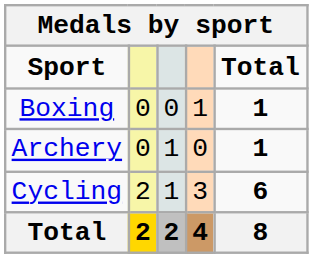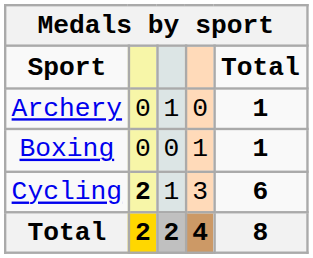 <table class="wikitable" style="font-size:85%; text-align:center;">
 <tr style="background:#efefef;">
 <th colspan=5><strong>Medals by sport</strong></th>
 </tr>
 <tr>
 <td><strong>Sport</strong></td>
 <td style="background:#f7f6a8;"></td>
 <td style="background:#dce5e5;"></td>
 <td style="background:#ffdab9;"></td>
 <td><strong>Total</strong></td>
 </tr>
 <tr>
+<td><a href='#'>Archery</a></td>
+<td style="background:#F7F6A8;">0</td>
+<td style="background:#DCE5E5;">1</td>
+<td style="background:#FFDAB9;">0</td>
+<td><strong>1</strong></td>
+</tr>
+<tr>
 <td><a href='#'>Boxing</a></td>
 <td style="background:#F7F6A8;">0</td>
 <td style="background:#DCE5E5;">0</td>
 <td style="background:#FFDAB9;">1</td>
 <td><strong>1</strong></td>
 </tr>
 <tr>
-<td><a href='#'>Archery</a></td>
-<td style="background:#F7F6A8;">0</td>
-<td style="background:#DCE5E5;">1</td>
-<td style="background:#FFDAB9;">0</td>
-<td><strong>1</strong></td>
-</tr>
-<tr>
 <td><a href='#'>Cycling</a></td>
-<td style="background:#F7F6A8;">2</td>
+<td style="background:#F7F6A8;"><strong>2</strong></td>
 <td style="background:#DCE5E5;">1</td>
 <td style="background:#FFDAB9;">3</td>
 <td><strong>6</strong></td>
 </tr>
 <tr>
 <th>Total</th>
 <th style="background:gold;">2</th>
 <th style="background:silver;">2</th>
 <th style="background:#c96;">4</th>
 <th>8</th>
 </tr>
 </table>
